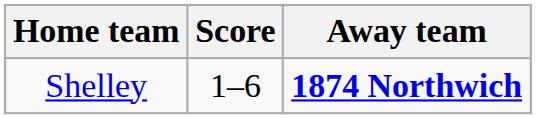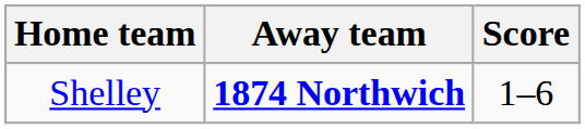 <table class="wikitable" style="text-align: center">
 <tr>
 <th>Home team</th>
+<th>Away team</th>
 <th>Score</th>
-<th>Away team</th>
 </tr>
 <tr>
 <td><a href='#'>Shelley</a></td>
+<td><strong><a href='#'>1874 Northwich</a></strong></td>
 <td>1–6</td>
-<td><strong><a href='#'>1874 Northwich</a></strong></td>
 </tr>
 </table>
